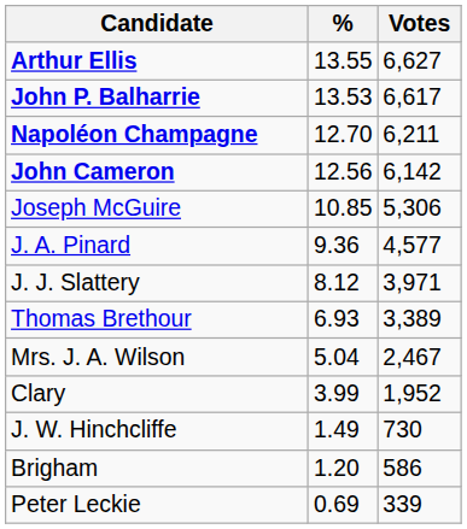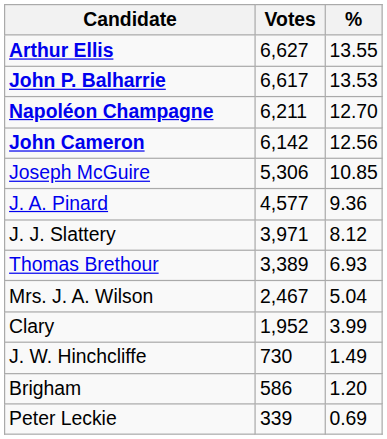 <table class="wikitable">
 <tr>
 <th style="width: 200px">Candidate</th>
+<th style="width: 50px">Votes</th>
 <th style="width: 40px">%</th>
-<th style="width: 50px">Votes</th>
 </tr>
 <tr>
 <td><strong><a href='#'>Arthur Ellis</a></strong></td>
+<td>6,627</td>
 <td>13.55</td>
-<td>6,627</td>
 </tr>
 <tr>
 <td><strong><a href='#'>John P. Balharrie</a></strong></td>
+<td>6,617</td>
 <td>13.53</td>
-<td>6,617</td>
 </tr>
 <tr>
 <td><strong><a href='#'>Napoléon Champagne</a></strong></td>
+<td>6,211</td>
 <td>12.70</td>
-<td>6,211</td>
 </tr>
 <tr>
 <td><strong><a href='#'>John Cameron</a></strong></td>
+<td>6,142</td>
 <td>12.56</td>
-<td>6,142</td>
 </tr>
 <tr>
 <td><a href='#'>Joseph McGuire</a></td>
+<td>5,306</td>
 <td>10.85</td>
-<td>5,306</td>
 </tr>
 <tr>
 <td><a href='#'>J. A. Pinard</a></td>
+<td>4,577</td>
 <td>9.36</td>
-<td>4,577</td>
 </tr>
 <tr>
 <td>J. J. Slattery</td>
+<td>3,971</td>
 <td>8.12</td>
-<td>3,971</td>
 </tr>
 <tr>
 <td><a href='#'>Thomas Brethour</a></td>
+<td>3,389</td>
 <td>6.93</td>
-<td>3,389</td>
 </tr>
 <tr>
 <td>Mrs. J. A. Wilson</td>
+<td>2,467</td>
 <td>5.04</td>
-<td>2,467</td>
 </tr>
 <tr>
 <td>Clary</td>
+<td>1,952</td>
 <td>3.99</td>
-<td>1,952</td>
 </tr>
 <tr>
 <td>J. W. Hinchcliffe</td>
+<td>730</td>
 <td>1.49</td>
-<td>730</td>
 </tr>
 <tr>
 <td>Brigham</td>
+<td>586</td>
 <td>1.20</td>
-<td>586</td>
 </tr>
 <tr>
 <td>Peter Leckie</td>
+<td>339</td>
 <td>0.69</td>
-<td>339</td>
 </tr>
 </table>
